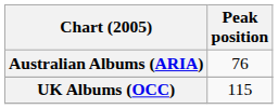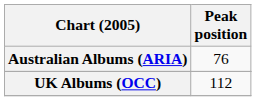 <table class="wikitable sortable plainrowheaders" style="text-align:center">
 <tr>
 <th scope="col">Chart (2005)</th>
 <th scope="col">Peak<br>position</th>
 </tr>
 <tr>
 <th scope="row">Australian Albums (<a href='#'>ARIA</a>)</th>
 <td>76</td>
 </tr>
 <tr>
 </tr>
 <tr>
 </tr>
 <tr>
 </tr>
 <tr>
 </tr>
 <tr>
 </tr>
 <tr>
 </tr>
 <tr>
 <th scope="row">UK Albums (<a href='#'>OCC</a>)</th>
-<td>115</td>
+<td>112</td>
 </tr>
 <tr>
 </tr>
 </table>
